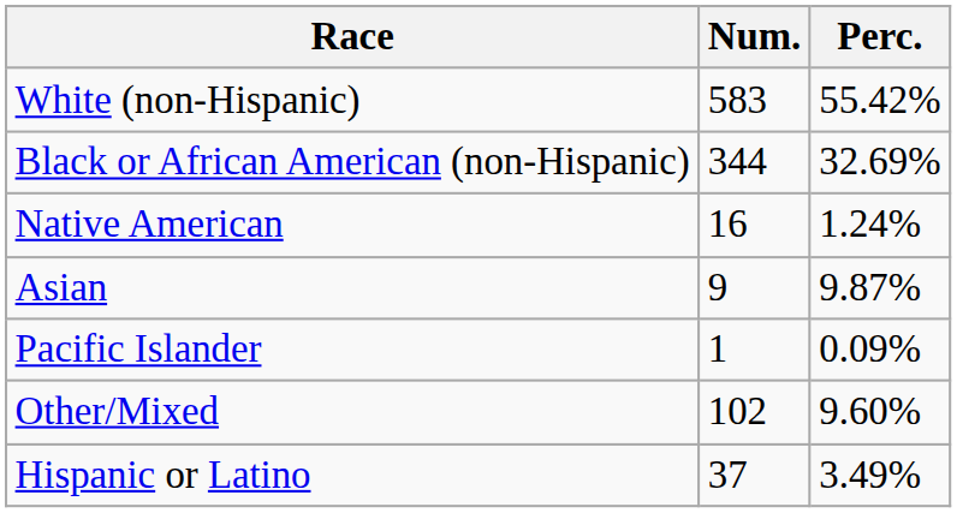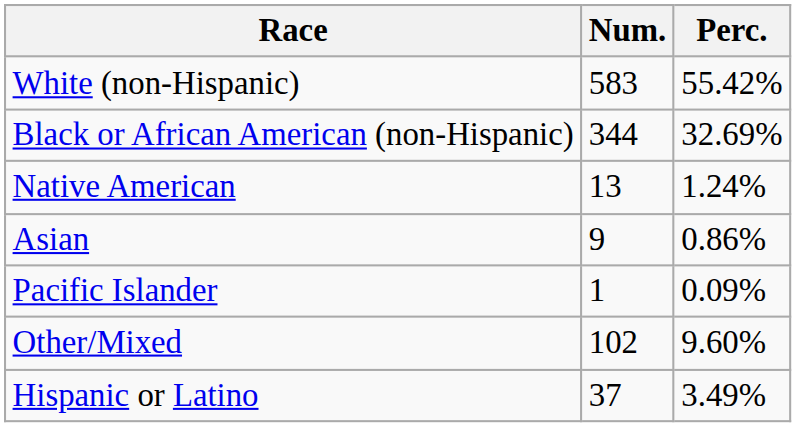 <table class="wikitable">
 <tr>
 <th>Race</th>
 <th>Num.</th>
 <th>Perc.</th>
 </tr>
 <tr>
 <td><a href='#'>White</a> (non-Hispanic)</td>
 <td>583</td>
 <td>55.42%</td>
 </tr>
 <tr>
 <td><a href='#'>Black or African American</a> (non-Hispanic)</td>
 <td>344</td>
 <td>32.69%</td>
 </tr>
 <tr>
 <td><a href='#'>Native American</a></td>
-<td>16</td>
+<td>13</td>
 <td>1.24%</td>
 </tr>
 <tr>
 <td><a href='#'>Asian</a></td>
 <td>9</td>
-<td>9.87%</td>
+<td>0.86%</td>
 </tr>
 <tr>
 <td><a href='#'>Pacific Islander</a></td>
 <td>1</td>
 <td>0.09%</td>
 </tr>
 <tr>
 <td><a href='#'>Other/Mixed</a></td>
 <td>102</td>
 <td>9.60%</td>
 </tr>
 <tr>
 <td><a href='#'>Hispanic</a> or <a href='#'>Latino</a></td>
 <td>37</td>
 <td>3.49%</td>
 </tr>
 </table>
